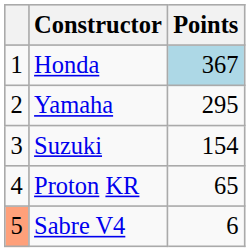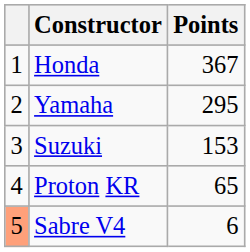 <table class="wikitable" style="font-size: 95%;">
 <tr>
 <th></th>
 <th>Constructor</th>
 <th>Points</th>
 </tr>
 <tr>
 <td align=center>1</td>
 <td> <a href='#'>Honda</a></td>
-<td align=right style="background: lightblue;">367</td>
+<td align=right>367</td>
 </tr>
 <tr>
 <td align=center>2</td>
 <td> <a href='#'>Yamaha</a></td>
 <td align=right>295</td>
 </tr>
 <tr>
 <td align=center>3</td>
 <td> <a href='#'>Suzuki</a></td>
-<td align=right>154</td>
+<td align=right>153</td>
 </tr>
 <tr>
 <td align=center>4</td>
 <td> <a href='#'>Proton</a> <a href='#'>KR</a></td>
 <td align=right>65</td>
 </tr>
 <tr>
 <td align=center style="background: lightsalmon;">5</td>
 <td> <a href='#'>Sabre V4</a></td>
 <td align=right>6</td>
 </tr>
 </table>
